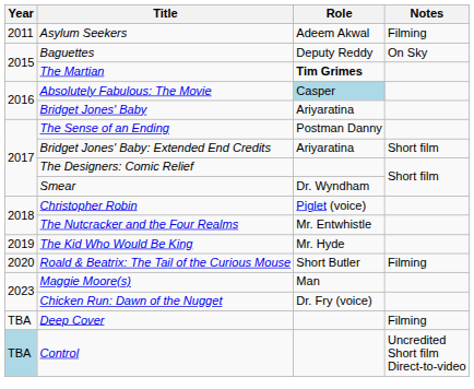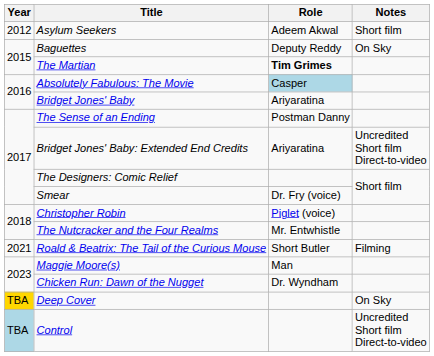 <table class="wikitable sortable">
 <tr>
 <th>Year</th>
 <th>Title</th>
 <th>Role</th>
 <th>Notes</th>
 </tr>
 <tr>
-<td>2011</td>
+<td>2012</td>
 <td><em>Asylum Seekers</em></td>
 <td>Adeem Akwal</td>
-<td>Filming</td>
+<td>Short film</td>
 </tr>
 <tr>
 <td rowspan="2">2015</td>
 <td><em>Baguettes</em></td>
 <td>Deputy Reddy</td>
 <td>On Sky</td>
 </tr>
 <tr>
 <td><em><a href='#'>The Martian</a></em></td>
 <td><strong>Tim Grimes</strong></td>
 <td></td>
 </tr>
 <tr>
 <td rowspan="2">2016</td>
 <td><em><a href='#'>Absolutely Fabulous: The Movie</a></em></td>
 <td style="background: lightblue;">Casper</td>
 <td></td>
 </tr>
 <tr>
 <td><em><a href='#'>Bridget Jones' Baby</a></em></td>
 <td>Ariyaratina</td>
 <td></td>
 </tr>
 <tr>
 <td rowspan="4">2017</td>
 <td><em><a href='#'>The Sense of an Ending</a></em></td>
 <td>Postman Danny</td>
 <td></td>
 </tr>
 <tr>
 <td><em>Bridget Jones' Baby: Extended End Credits</em></td>
 <td>Ariyaratina</td>
-<td>Short film</td>
+<td>Uncredited<br>Short film<br>Direct-to-video</td>
 </tr>
 <tr>
 <td><em>The Designers: Comic Relief</em></td>
 <td></td>
 <td rowspan="2">Short film</td>
 </tr>
 <tr>
 <td><em>Smear</em></td>
-<td>Dr. Wyndham</td>
+<td>Dr. Fry (voice)</td>
 </tr>
 <tr>
 <td rowspan="2">2018</td>
 <td><em><a href='#'>Christopher Robin</a></em></td>
 <td><a href='#'>Piglet</a> (voice)</td>
 <td></td>
 </tr>
 <tr>
 <td><em><a href='#'>The Nutcracker and the Four Realms</a></em></td>
 <td>Mr. Entwhistle</td>
 <td></td>
 </tr>
 <tr>
-<td>2019</td>
-<td><em><a href='#'>The Kid Who Would Be King</a></em></td>
-<td>Mr. Hyde</td>
-<td></td>
-</tr>
-<tr>
-<td>2020</td>
+<td>2021</td>
 <td><em><a href='#'>Roald & Beatrix: The Tail of the Curious Mouse</a></em></td>
 <td>Short Butler</td>
 <td>Filming</td>
 </tr>
 <tr>
 <td rowspan="2">2023</td>
 <td><em><a href='#'>Maggie Moore(s)</a></em></td>
 <td>Man</td>
 <td></td>
 </tr>
 <tr>
 <td><em><a href='#'>Chicken Run: Dawn of the Nugget</a></em></td>
-<td>Dr. Fry (voice)</td>
+<td>Dr. Wyndham</td>
 <td></td>
 </tr>
 <tr>
-<td>TBA</td>
+<td style="background: gold;">TBA</td>
 <td><em><a href='#'>Deep Cover</a></em></td>
 <td></td>
-<td>Filming</td>
+<td>On Sky</td>
 </tr>
 <tr>
 <td style="background: lightblue;">TBA</td>
 <td><em><a href='#'>Control</a></em></td>
 <td></td>
 <td>Uncredited<br>Short film<br>Direct-to-video</td>
 </tr>
 </table>
